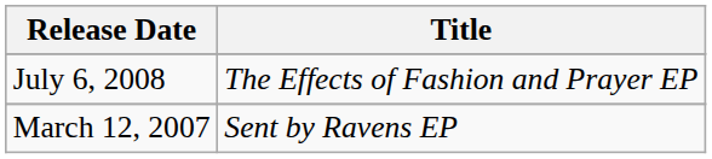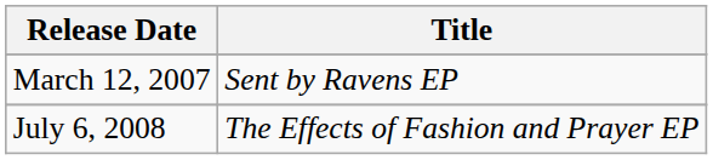 <table class="wikitable">
 <tr>
 <th>Release Date</th>
 <th>Title</th>
 </tr>
 <tr>
 </tr>
 <tr>
-<td>July 6, 2008</td>
-<td><em>The Effects of Fashion and Prayer EP</em></td>
+<td>March 12, 2007</td>
+<td><em>Sent by Ravens EP</em></td>
 </tr>
 <tr>
 </tr>
 <tr>
-<td>March 12, 2007</td>
-<td><em>Sent by Ravens EP</em></td>
+<td>July 6, 2008</td>
+<td><em>The Effects of Fashion and Prayer EP</em></td>
 </tr>
 </table>
